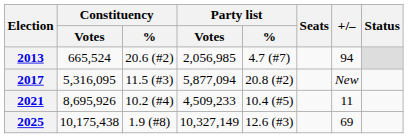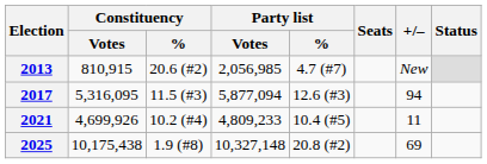 <table class="wikitable" style="font-size:97%; text-align:center;">
 <tr>
 <th rowspan=2>Election</th>
 <th colspan=2>Constituency</th>
 <th colspan=2>Party list</th>
 <th rowspan=2>Seats</th>
 <th rowspan=2>+/–</th>
 <th rowspan=2>Status</th>
 </tr>
 <tr>
 <th>Votes</th>
 <th>%</th>
 <th>Votes</th>
 <th>%</th>
 </tr>
 <tr>
 <th><a href='#'>2013</a></th>
-<td>665,524</td>
+<td>810,915</td>
 <td>20.6 (#2)</td>
 <td>2,056,985</td>
 <td>4.7 (#7)</td>
 <td></td>
-<td> 94</td>
+<td><em>New</em></td>
 <td align=center style="background:#ddd;"></td>
 </tr>
 <tr>
 <th><a href='#'>2017</a></th>
 <td>5,316,095</td>
 <td>11.5 (#3)</td>
 <td>5,877,094</td>
-<td>20.8 (#2)</td>
+<td>12.6 (#3)</td>
 <td></td>
-<td><em>New</em></td>
+<td> 94</td>
 <td></td>
 </tr>
 <tr>
 <th><a href='#'>2021</a></th>
-<td>8,695,926</td>
+<td>4,699,926</td>
 <td>10.2 (#4)</td>
-<td>4,509,233</td>
+<td>4,809,233</td>
 <td>10.4 (#5)</td>
 <td></td>
 <td> 11</td>
 <td></td>
 </tr>
 <tr>
 <th><a href='#'>2025</a></th>
 <td>10,175,438</td>
 <td>1.9 (#8)</td>
-<td>10,327,149</td>
-<td>12.6 (#3)</td>
+<td>10,327,148</td>
+<td>20.8 (#2)</td>
 <td></td>
 <td> 69</td>
 <td></td>
 </tr>
 </table>
